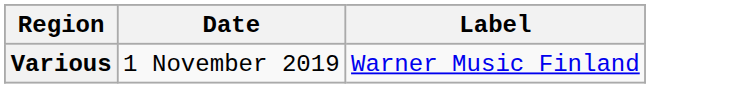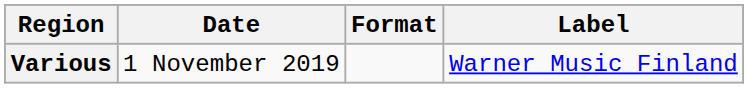 <table class="wikitable plainrowheaders">
 <tr>
 <th>Region</th>
 <th>Date</th>
+<th>Format</th>
 <th>Label</th>
 </tr>
 <tr>
 <th scope="row">Various</th>
 <td>1 November 2019</td>
+<td></td>
 <td><a href='#'>Warner Music Finland</a></td>
 </tr>
 </table>
